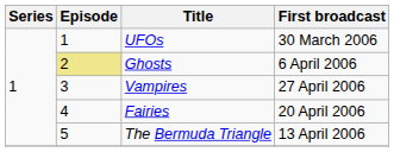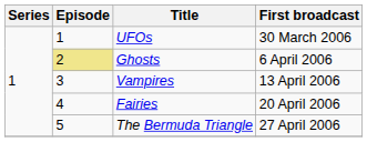 <table class="wikitable">
 <tr>
 <th>Series</th>
 <th>Episode</th>
 <th>Title</th>
 <th>First broadcast</th>
 </tr>
 <tr>
 <td rowspan="5">1</td>
 <td>1</td>
 <td><em><a href='#'>UFOs</a></em></td>
 <td>30 March 2006</td>
 </tr>
 <tr>
 <td style="background: khaki;">2</td>
 <td><em><a href='#'>Ghosts</a></em></td>
 <td>6 April 2006</td>
 </tr>
 <tr>
 <td>3</td>
 <td><em><a href='#'>Vampires</a></em></td>
-<td>27 April 2006</td>
+<td>13 April 2006</td>
 </tr>
 <tr>
 <td>4</td>
 <td><em><a href='#'>Fairies</a></em></td>
 <td>20 April 2006</td>
 </tr>
 <tr>
 <td>5</td>
 <td><em>The <a href='#'>Bermuda Triangle</a></em></td>
-<td>13 April 2006</td>
+<td>27 April 2006</td>
 </tr>
 <tr>
 </tr>
 </table>
